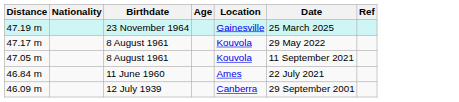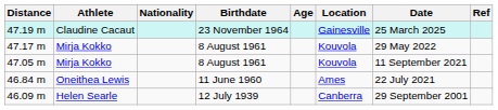 <table class="wikitable">
 <tr>
 <th>Distance</th>
+<th>Athlete</th>
 <th>Nationality</th>
 <th>Birthdate</th>
 <th>Age</th>
 <th>Location</th>
 <th>Date</th>
 <th>Ref</th>
 </tr>
 <tr style="background:#cef6f5;">
 <td>47.19 m</td>
+<td>Claudine Cacaut</td>
 <td></td>
 <td>23 November 1964</td>
 <td></td>
 <td><a href='#'>Gainesville</a></td>
 <td>25 March 2025</td>
 <td> </td>
 </tr>
 <tr>
 <td>47.17 m</td>
+<td><a href='#'>Mirja Kokko</a></td>
 <td></td>
 <td>8 August 1961</td>
 <td></td>
 <td><a href='#'>Kouvola</a></td>
 <td>29 May 2022</td>
 <td></td>
 </tr>
 <tr>
 <td>47.05 m</td>
+<td><a href='#'>Mirja Kokko</a></td>
 <td></td>
 <td>8 August 1961</td>
 <td></td>
 <td><a href='#'>Kouvola</a></td>
 <td>11 September 2021</td>
 <td></td>
 </tr>
 <tr>
 <td>46.84 m</td>
+<td><a href='#'>Oneithea Lewis</a></td>
 <td></td>
 <td>11 June 1960</td>
 <td></td>
 <td><a href='#'>Ames</a></td>
 <td>22 July 2021</td>
 <td></td>
 </tr>
 <tr>
 <td>46.09 m</td>
+<td><a href='#'>Helen Searle</a></td>
 <td></td>
 <td>12 July 1939</td>
 <td></td>
 <td><a href='#'>Canberra</a></td>
 <td>29 September 2001</td>
 <td></td>
 </tr>
 </table>
